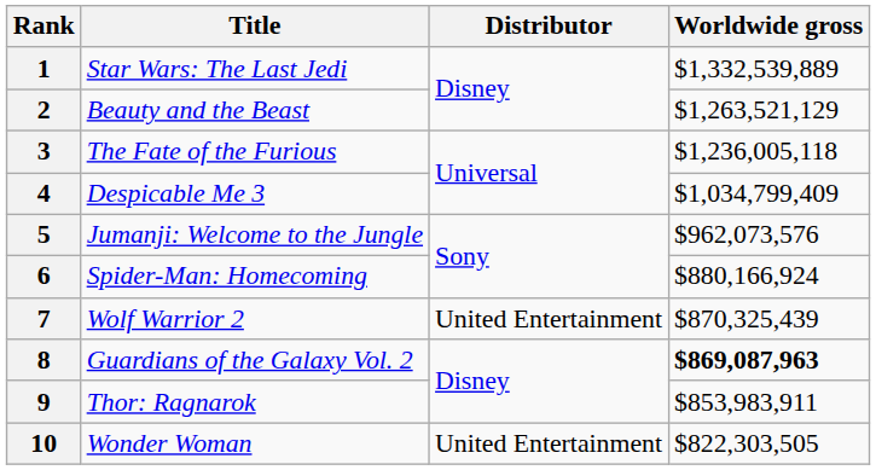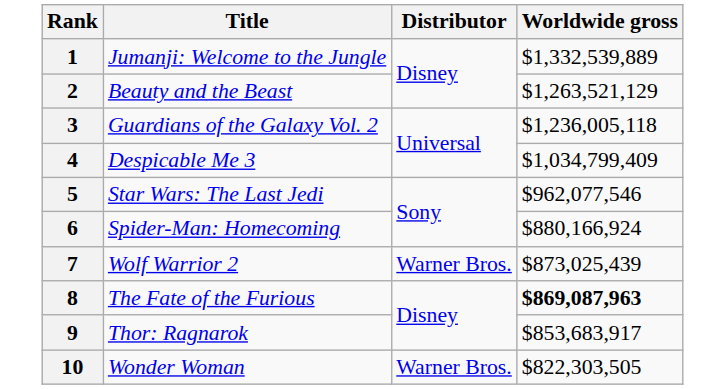 <table class="wikitable sortable" style="margin:auto; margin:auto;">
 <tr>
 <th>Rank</th>
 <th>Title</th>
 <th>Distributor</th>
 <th>Worldwide gross</th>
 </tr>
 <tr>
 <th style="text-align:center;">1</th>
-<td><em><a href='#'>Star Wars: The Last Jedi</a></em></td>
+<td><em><a href='#'>Jumanji: Welcome to the Jungle</a></em></td>
 <td rowspan="2"><a href='#'>Disney</a></td>
 <td>$1,332,539,889</td>
 </tr>
 <tr>
 <th style="text-align:center;">2</th>
 <td><em><a href='#'>Beauty and the Beast</a></em></td>
 <td>$1,263,521,129</td>
 </tr>
 <tr>
 <th style="text-align:center;">3</th>
-<td><em><a href='#'>The Fate of the Furious</a></em></td>
+<td><em><a href='#'>Guardians of the Galaxy Vol. 2</a></em></td>
 <td rowspan="2"><a href='#'>Universal</a></td>
 <td>$1,236,005,118</td>
 </tr>
 <tr>
 <th style="text-align:center;">4</th>
 <td><em><a href='#'>Despicable Me 3</a></em></td>
 <td>$1,034,799,409</td>
 </tr>
 <tr>
 <th style="text-align:center;">5</th>
-<td><em><a href='#'>Jumanji: Welcome to the Jungle</a></em></td>
+<td><em><a href='#'>Star Wars: The Last Jedi</a></em></td>
 <td rowspan="2"><a href='#'>Sony</a></td>
-<td>$962,073,576</td>
+<td>$962,077,546</td>
 </tr>
 <tr>
 <th style="text-align:center;">6</th>
 <td><em><a href='#'>Spider-Man: Homecoming</a></em></td>
 <td>$880,166,924</td>
 </tr>
 <tr>
 <th style="text-align:center;">7</th>
 <td><em><a href='#'>Wolf Warrior 2</a></em></td>
-<td>United Entertainment</td>
-<td>$870,325,439</td>
+<td><a href='#'>Warner Bros.</a></td>
+<td>$873,025,439</td>
 </tr>
 <tr>
 <th style="text-align:center;">8</th>
-<td><em><a href='#'>Guardians of the Galaxy Vol. 2</a></em></td>
+<td><em><a href='#'>The Fate of the Furious</a></em></td>
 <td rowspan="2"><a href='#'>Disney</a></td>
 <td><strong>$869,087,963</strong></td>
 </tr>
 <tr>
 <th style="text-align:center;">9</th>
 <td><em><a href='#'>Thor: Ragnarok</a></em></td>
-<td>$853,983,911</td>
+<td>$853,683,917</td>
 </tr>
 <tr>
 <th style="text-align:center;">10</th>
 <td><em><a href='#'>Wonder Woman</a></em></td>
-<td>United Entertainment</td>
+<td><a href='#'>Warner Bros.</a></td>
 <td>$822,303,505</td>
 </tr>
 </table>
